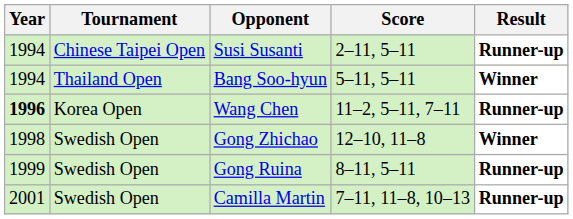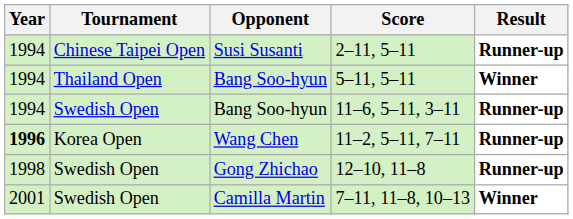 <table class="sortable wikitable" style="font-size: 90%;">
 <tr>
 <th>Year</th>
 <th>Tournament</th>
 <th>Opponent</th>
 <th>Score</th>
 <th>Result</th>
 </tr>
 <tr style="background:#D4F1C5">
 <td align="center">1994</td>
 <td align="left"><a href='#'>Chinese Taipei Open</a></td>
 <td align="left"> <a href='#'>Susi Susanti</a></td>
 <td align="left">2–11, 5–11</td>
 <td style="text-align:left; background:white"> <strong>Runner-up</strong></td>
 </tr>
 <tr style="background:#D4F1C5">
 <td align="center">1994</td>
 <td align="left"><a href='#'>Thailand Open</a></td>
 <td align="left"> <a href='#'>Bang Soo-hyun</a></td>
 <td align="left">5–11, 5–11</td>
 <td style="text-align:left; background:white"> <strong>Winner</strong></td>
 </tr>
 <tr style="background:#D4F1C5">
+<td align="center">1994</td>
+<td align="left"><a href='#'>Swedish Open</a></td>
+<td align="left"> Bang Soo-hyun</td>
+<td align="left">11–6, 5–11, 3–11</td>
+<td style="text-align:left; background:white"> <strong>Runner-up</strong></td>
+</tr>
+<tr style="background:#D4F1C5">
 <td align="center"><strong>1996</strong></td>
 <td align="left">Korea Open</td>
 <td align="left"> <a href='#'>Wang Chen</a></td>
 <td align="left">11–2, 5–11, 7–11</td>
 <td style="text-align:left; background:white"> <strong>Runner-up</strong></td>
 </tr>
 <tr style="background:#D4F1C5">
 <td align="center">1998</td>
 <td align="left">Swedish Open</td>
 <td align="left"> <a href='#'>Gong Zhichao</a></td>
 <td align="left">12–10, 11–8</td>
-<td style="text-align:left; background:white"> <strong>Winner</strong></td>
-</tr>
-<tr style="background:#D4F1C5">
-<td align="center">1999</td>
-<td align="left">Swedish Open</td>
-<td align="left"> <a href='#'>Gong Ruina</a></td>
-<td align="left">8–11, 5–11</td>
 <td style="text-align:left; background:white"> <strong>Runner-up</strong></td>
 </tr>
 <tr style="background:#D4F1C5">
 <td align="center">2001</td>
 <td align="left">Swedish Open</td>
 <td align="left"> <a href='#'>Camilla Martin</a></td>
 <td align="left">7–11, 11–8, 10–13</td>
-<td style="text-align:left; background:white"> <strong>Runner-up</strong></td>
+<td style="text-align:left; background:white"> <strong>Winner</strong></td>
 </tr>
 </table>
